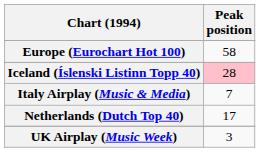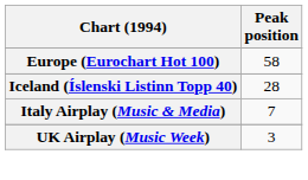 <table class="wikitable sortable plainrowheaders" style="text-align:center">
 <tr>
 <th>Chart (1994)</th>
 <th>Peak<br>position</th>
 </tr>
 <tr>
 </tr>
 <tr>
 <th scope="row">Europe (<a href='#'>Eurochart Hot 100</a>)</th>
 <td>58</td>
 </tr>
 <tr>
 </tr>
 <tr>
 <th scope="row">Iceland (<a href='#'>Íslenski Listinn Topp 40</a>)</th>
-<td style="background: pink;">28</td>
+<td>28</td>
 </tr>
 <tr>
 <th scope="row">Italy Airplay (<em><a href='#'>Music & Media</a></em>)</th>
 <td>7</td>
-</tr>
-<tr>
-<th scope="row">Netherlands (<a href='#'>Dutch Top 40</a>)</th>
-<td>17</td>
 </tr>
 <tr>
 </tr>
 <tr>
 </tr>
 <tr>
 </tr>
 <tr>
 </tr>
 <tr>
 <th scope="row">UK Airplay (<em><a href='#'>Music Week</a></em>)</th>
 <td>3</td>
 </tr>
 </table>
